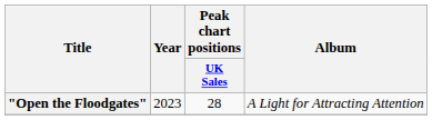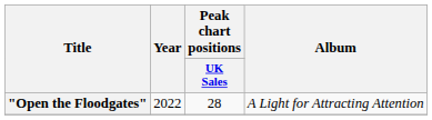 <table class="wikitable plainrowheaders" style="text-align:center;" border="1">
 <tr>
 <th scope="col" rowspan="2">Title</th>
 <th scope="col" rowspan="2">Year</th>
 <th scope="col" colspan="1">Peak chart positions</th>
 <th scope="col" rowspan="2">Album</th>
 </tr>
 <tr>
 <th scope="col" style="width:3em;font-size:85%;"><a href='#'>UK<br>Sales</a><br></th>
 </tr>
 <tr>
 <th scope="row">"Open the Floodgates"</th>
-<td>2023</td>
+<td>2022</td>
 <td>28</td>
 <td><em>A Light for Attracting Attention</em></td>
 </tr>
 <tr>
 </tr>
 </table>
